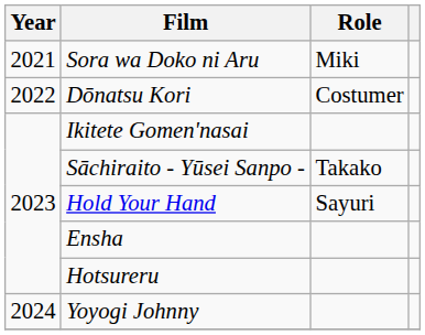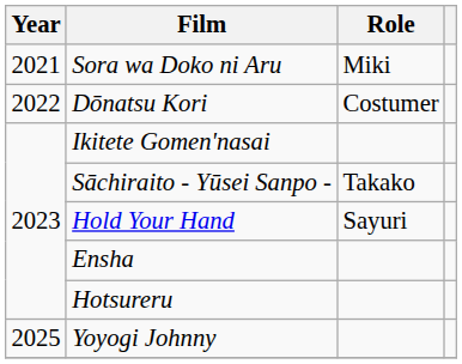 <table class="wikitable">
 <tr>
 <th>Year</th>
 <th>Film</th>
 <th>Role</th>
 <th></th>
 </tr>
 <tr>
 <td>2021</td>
 <td><em>Sora wa Doko ni Aru</em></td>
 <td>Miki</td>
 <td></td>
 </tr>
 <tr>
 <td>2022</td>
 <td><em>Dōnatsu Kori</em></td>
 <td>Costumer</td>
 <td></td>
 </tr>
 <tr>
 <td rowspan=5>2023</td>
 <td><em>Ikitete Gomen'nasai</em></td>
 <td></td>
 <td></td>
 </tr>
 <tr>
 <td><em>Sāchiraito - Yūsei Sanpo -</em></td>
 <td>Takako</td>
 <td></td>
 </tr>
 <tr>
 <td><a href='#'><em>Hold Your Hand</em></a></td>
 <td>Sayuri</td>
 <td></td>
 </tr>
 <tr>
 <td><em>Ensha</em></td>
 <td></td>
 <td></td>
 </tr>
 <tr>
 <td><em>Hotsureru</em></td>
 <td></td>
 <td></td>
 </tr>
 <tr>
-<td>2024</td>
+<td>2025</td>
 <td><em>Yoyogi Johnny</em></td>
 <td></td>
 <td></td>
 </tr>
 <tr>
 </tr>
 </table>
